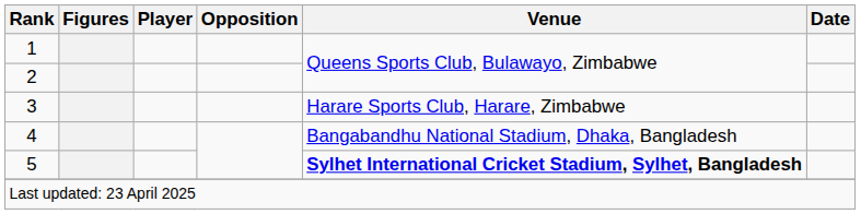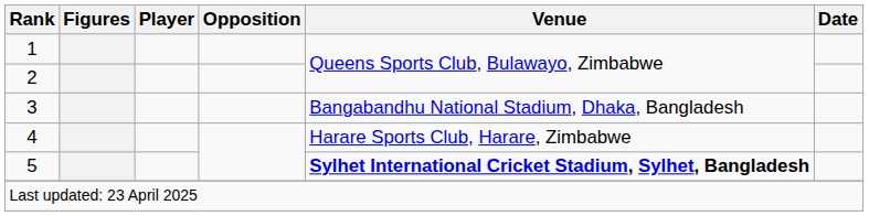 <table class="wikitable plainrowheaders sortable">
 <tr>
 <th scope=col>Rank</th>
 <th scope=col>Figures</th>
 <th scope=col>Player</th>
 <th scope=col>Opposition</th>
 <th scope=col>Venue</th>
 <th scope=col>Date</th>
 </tr>
 <tr>
 <td align=center>1</td>
 <th scope=row style=text-align:center;></th>
 <td></td>
 <td></td>
 <td rowspan=2><a href='#'>Queens Sports Club</a>, <a href='#'>Bulawayo</a>, Zimbabwe</td>
 <td></td>
 </tr>
 <tr>
 <td align=center>2</td>
 <th scope=row style=text-align:center;></th>
 <td></td>
 <td></td>
 <td></td>
 </tr>
 <tr>
 <td align=center>3</td>
 <th scope=row style=text-align:center;></th>
 <td></td>
 <td></td>
-<td><a href='#'>Harare Sports Club</a>, <a href='#'>Harare</a>, Zimbabwe</td>
+<td><a href='#'>Bangabandhu National Stadium</a>, <a href='#'>Dhaka</a>, Bangladesh</td>
 <td></td>
 </tr>
 <tr>
 <td align=center>4</td>
 <th scope=row style=text-align:center;></th>
 <td></td>
 <td rowspan=2></td>
-<td><a href='#'>Bangabandhu National Stadium</a>, <a href='#'>Dhaka</a>, Bangladesh</td>
+<td><a href='#'>Harare Sports Club</a>, <a href='#'>Harare</a>, Zimbabwe</td>
 <td></td>
 </tr>
 <tr>
 <td align=center>5</td>
 <th scope=row style=text-align:center;></th>
 <td></td>
 <td><strong><a href='#'>Sylhet International Cricket Stadium</a>, <a href='#'>Sylhet</a>, Bangladesh</strong></td>
 <td></td>
 </tr>
 <tr>
 </tr>
 <tr class=sortbottom>
 <td colspan=6><small>Last updated: 23 April 2025</small></td>
 </tr>
 </table>
